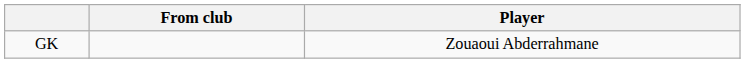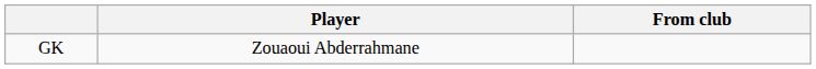 <table class="wikitable sortable" style="width:70%; text-align:center; font-size:85%; text-align:centre;">
 <tr>
 <th></th>
+<th>Player</th>
 <th>From club</th>
-<th>Player</th>
 </tr>
 <tr>
 <td>GK</td>
+<td>Zouaoui Abderrahmane</td>
 <td></td>
-<td>Zouaoui Abderrahmane</td>
 </tr>
 </table>
